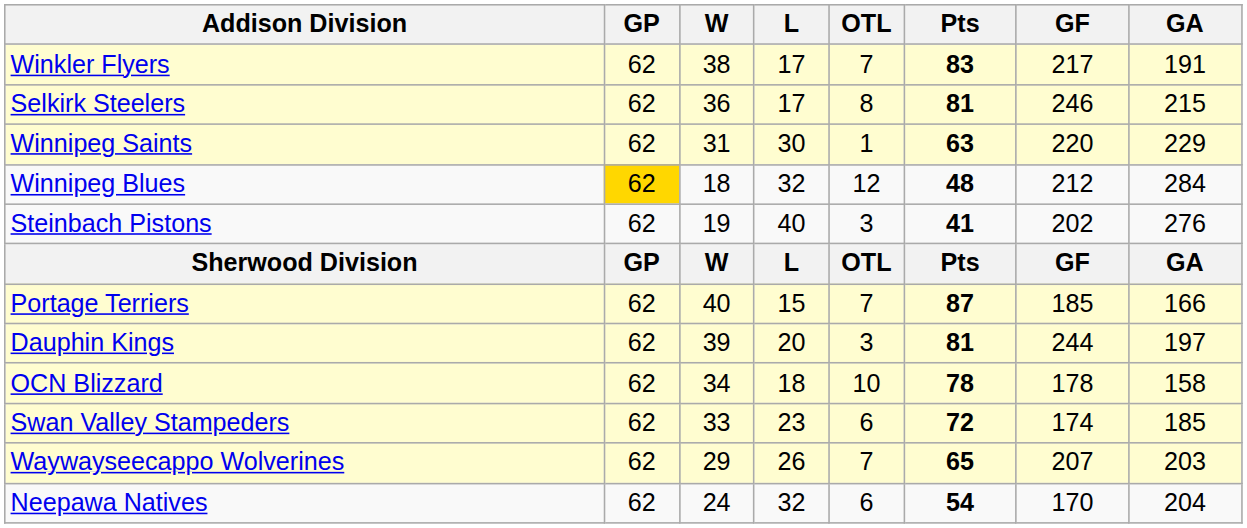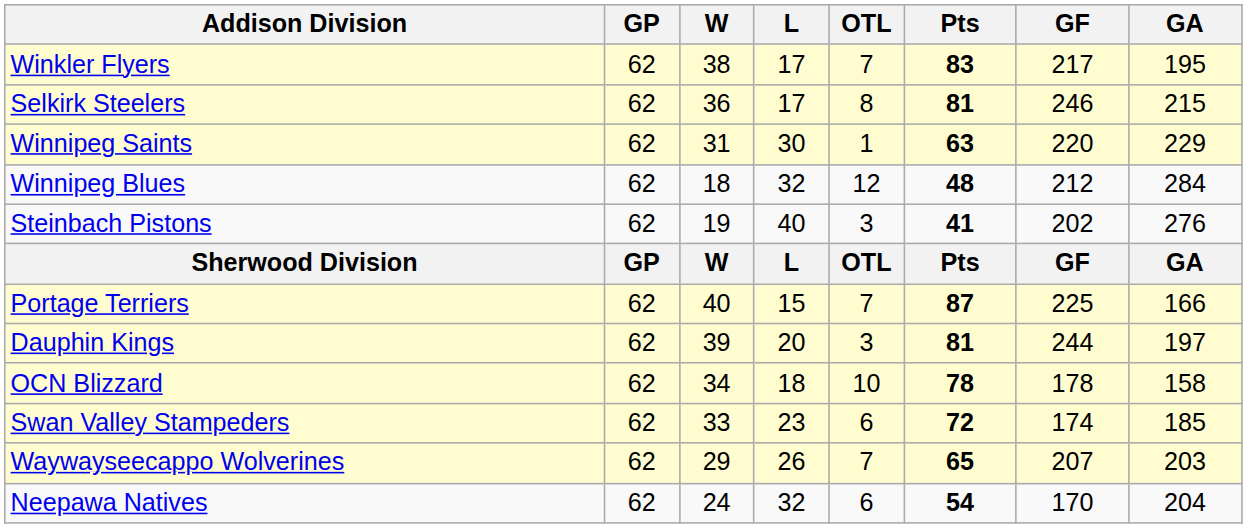 <table class="wikitable">
 <tr>
 <th bgcolor="#DDDDFF" width="40%">Addison Division</th>
 <th bgcolor="#DDDDFF" width="5%">GP</th>
 <th bgcolor="#DDDDFF" width="5%">W</th>
 <th bgcolor="#DDDDFF" width="5%">L</th>
 <th bgcolor="#DDDDFF" width="5%">OTL</th>
 <th bgcolor="#DDDDFF" width="7.5%">Pts</th>
 <th bgcolor="#DDDDFF" width="7.5%">GF</th>
 <th bgcolor="#DDDDFF" width="7.5%">GA</th>
 </tr>
 <tr align=center bgcolor=#FFFDD0>
 <td align=left><a href='#'>Winkler Flyers</a></td>
 <td>62</td>
 <td>38</td>
 <td>17</td>
 <td>7</td>
 <td><strong>83</strong></td>
 <td>217</td>
-<td>191</td>
+<td>195</td>
 </tr>
 <tr align=center bgcolor=#FFFDD0>
 <td align=left><a href='#'>Selkirk Steelers</a></td>
 <td>62</td>
 <td>36</td>
 <td>17</td>
 <td>8</td>
 <td><strong>81</strong></td>
 <td>246</td>
 <td>215</td>
 </tr>
 <tr align=center bgcolor=#FFFDD0>
 <td align=left><a href='#'>Winnipeg Saints</a></td>
 <td>62</td>
 <td>31</td>
 <td>30</td>
 <td>1</td>
 <td><strong>63</strong></td>
 <td>220</td>
 <td>229</td>
 </tr>
 <tr align=center>
 <td align=left><a href='#'>Winnipeg Blues</a></td>
-<td style="background: gold;">62</td>
+<td>62</td>
 <td>18</td>
 <td>32</td>
 <td>12</td>
 <td><strong>48</strong></td>
 <td>212</td>
 <td>284</td>
 </tr>
 <tr align=center>
 <td align=left><a href='#'>Steinbach Pistons</a></td>
 <td>62</td>
 <td>19</td>
 <td>40</td>
 <td>3</td>
 <td><strong>41</strong></td>
 <td>202</td>
 <td>276</td>
 </tr>
 <tr>
 <th bgcolor="#DDDDFF" width="40%">Sherwood Division</th>
 <th bgcolor="#DDDDFF" width="5%">GP</th>
 <th bgcolor="#DDDDFF" width="5%">W</th>
 <th bgcolor="#DDDDFF" width="5%">L</th>
 <th bgcolor="#DDDDFF" width="5%">OTL</th>
 <th bgcolor="#DDDDFF" width="7.5%">Pts</th>
 <th bgcolor="#DDDDFF" width="7.5%">GF</th>
 <th bgcolor="#DDDDFF" width="7.5%">GA</th>
 </tr>
 <tr align=center bgcolor=#FFFDD0>
 <td align=left><a href='#'>Portage Terriers</a></td>
 <td>62</td>
 <td>40</td>
 <td>15</td>
 <td>7</td>
 <td><strong>87</strong></td>
-<td>185</td>
+<td>225</td>
 <td>166</td>
 </tr>
 <tr align=center bgcolor=#FFFDD0>
 <td align=left><a href='#'>Dauphin Kings</a></td>
 <td>62</td>
 <td>39</td>
 <td>20</td>
 <td>3</td>
 <td><strong>81</strong></td>
 <td>244</td>
 <td>197</td>
 </tr>
 <tr align=center bgcolor=#FFFDD0>
 <td align=left><a href='#'>OCN Blizzard</a></td>
 <td>62</td>
 <td>34</td>
 <td>18</td>
 <td>10</td>
 <td><strong>78</strong></td>
 <td>178</td>
 <td>158</td>
 </tr>
 <tr align=center bgcolor=#FFFDD0>
 <td align=left><a href='#'>Swan Valley Stampeders</a></td>
 <td>62</td>
 <td>33</td>
 <td>23</td>
 <td>6</td>
 <td><strong>72</strong></td>
 <td>174</td>
 <td>185</td>
 </tr>
 <tr align=center bgcolor=#FFFDD0>
 <td align=left><a href='#'>Waywayseecappo Wolverines</a></td>
 <td>62</td>
 <td>29</td>
 <td>26</td>
 <td>7</td>
 <td><strong>65</strong></td>
 <td>207</td>
 <td>203</td>
 </tr>
 <tr align=center>
 <td align=left><a href='#'>Neepawa Natives</a></td>
 <td>62</td>
 <td>24</td>
 <td>32</td>
 <td>6</td>
 <td><strong>54</strong></td>
 <td>170</td>
 <td>204</td>
 </tr>
 </table>
